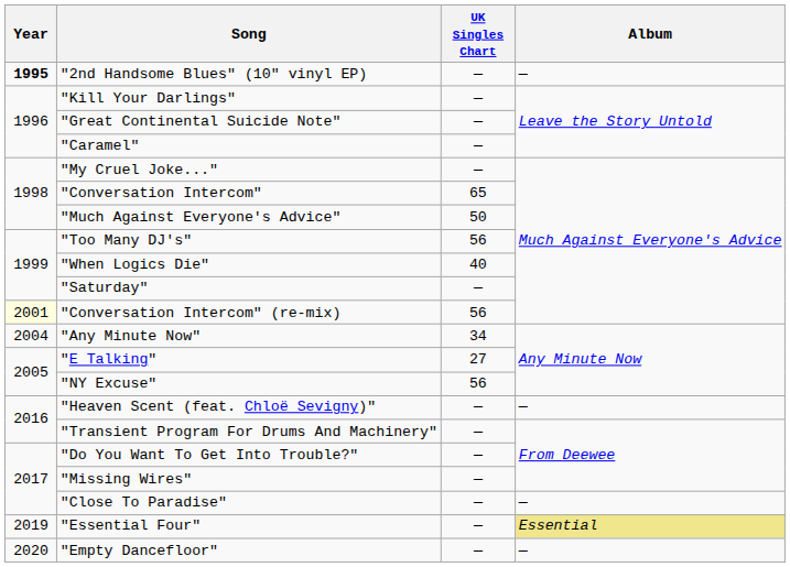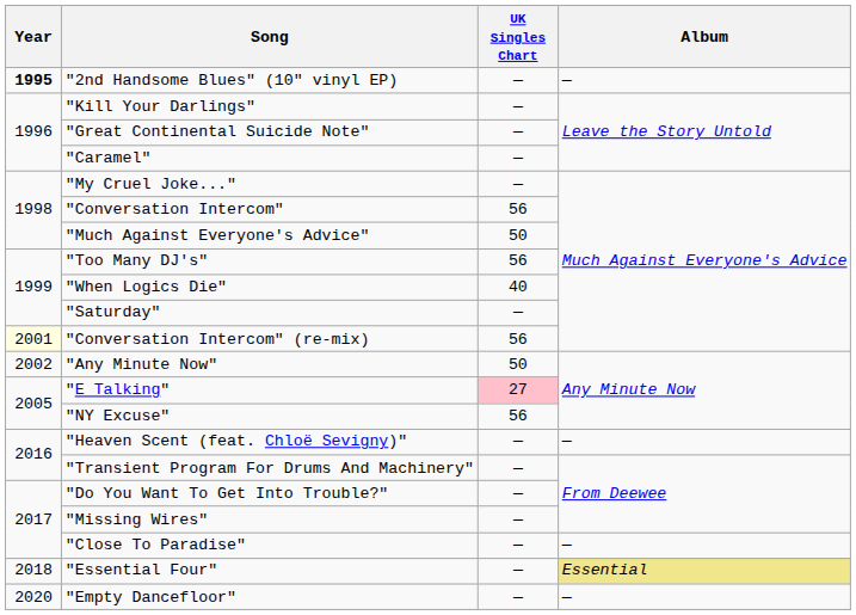 <table class="wikitable">
 <tr>
 <th style="text-align:center; width:40px;">Year</th>
 <th align="left">Song</th>
 <th style="text-align:center; width:60px;"><small><a href='#'>UK Singles Chart</a></small></th>
 <th align="left">Album</th>
 </tr>
 <tr>
 <td style="text-align:center;" style="text-align:center;"><strong>1995</strong></td>
 <td align="left">"2nd Handsome Blues" (10" vinyl EP)</td>
 <td style="text-align:center;">—</td>
 <td align="left">—</td>
 </tr>
 <tr>
 <td style="text-align:center;" rowspan="3">1996</td>
 <td>"Kill Your Darlings"</td>
 <td style="text-align:center;">—</td>
 <td rowspan="3"><em><a href='#'>Leave the Story Untold</a></em></td>
 </tr>
 <tr>
 <td>"Great Continental Suicide Note"</td>
 <td style="text-align:center;">—</td>
 </tr>
 <tr>
 <td>"Caramel"</td>
 <td style="text-align:center;">—</td>
 </tr>
 <tr>
 <td style="text-align:center;" rowspan="3">1998</td>
 <td>"My Cruel Joke..."</td>
 <td style="text-align:center;">—</td>
 <td rowspan="7"><em><a href='#'>Much Against Everyone's Advice</a></em></td>
 </tr>
 <tr>
 <td style="text-align:left;">"Conversation Intercom"</td>
-<td style="text-align:center;">65</td>
+<td style="text-align:center;">56</td>
 </tr>
 <tr>
 <td align="left">"Much Against Everyone's Advice"</td>
 <td style="text-align:center;">50</td>
 </tr>
 <tr>
 <td style="text-align:center;" rowspan="3">1999</td>
 <td align="left">"Too Many DJ's"</td>
 <td style="text-align:center;">56</td>
 </tr>
 <tr>
 <td align="left">"When Logics Die"</td>
 <td style="text-align:center;">40</td>
 </tr>
 <tr>
 <td>"Saturday"</td>
 <td style="text-align:center;">—</td>
 </tr>
 <tr>
 <td style="background: lightyellow; text-align:center;">2001</td>
 <td align="left">"Conversation Intercom" (re-mix)</td>
 <td style="text-align:center;">56</td>
 </tr>
 <tr>
-<td style="text-align:center;">2004</td>
+<td style="text-align:center;">2002</td>
 <td align="left">"Any Minute Now"</td>
-<td style="text-align:center;">34</td>
+<td style="text-align:center;">50</td>
 <td style="text-align:left;" rowspan="3"><em><a href='#'>Any Minute Now</a></em></td>
 </tr>
 <tr>
 <td style="text-align:center;" rowspan="2">2005</td>
 <td align="left">"<a href='#'>E Talking</a>"</td>
-<td style="text-align:center;">27</td>
+<td style="background: pink; text-align:center;">27</td>
 </tr>
 <tr>
 <td align="left">"NY Excuse"</td>
 <td style="text-align:center;">56</td>
 </tr>
 <tr>
 <td style="text-align:center;" rowspan="2">2016</td>
 <td align="left">"Heaven Scent (feat. <a href='#'>Chloë Sevigny</a>)"</td>
 <td style="text-align:center;">—</td>
 <td align="left">—</td>
 </tr>
 <tr>
 <td align="left">"Transient Program For Drums And Machinery"</td>
 <td style="text-align:center;">—</td>
 <td style="text-align:left;" rowspan="3"><em><a href='#'>From Deewee</a></em></td>
 </tr>
 <tr>
 <td style="text-align:center;" rowspan="3">2017</td>
 <td align="left">"Do You Want To Get Into Trouble?"</td>
 <td style="text-align:center;">—</td>
 </tr>
 <tr>
 <td align="left">"Missing Wires"</td>
 <td style="text-align:center;">—</td>
 </tr>
 <tr>
 <td align="left">"Close To Paradise"</td>
 <td style="text-align:center;">—</td>
 <td align="left">—</td>
 </tr>
 <tr>
-<td style="text-align:center;" style="text-align:center;">2019</td>
+<td style="text-align:center;" style="text-align:center;">2018</td>
 <td align="left">"Essential Four"</td>
 <td style="text-align:center;">—</td>
 <td align="left" style="background: khaki;"><em>Essential</em></td>
 </tr>
 <tr>
 <td style="text-align:center;" style="text-align:center;">2020</td>
 <td align="left">"Empty Dancefloor"</td>
 <td style="text-align:center;">—</td>
 <td align="left">—</td>
 </tr>
 </table>
